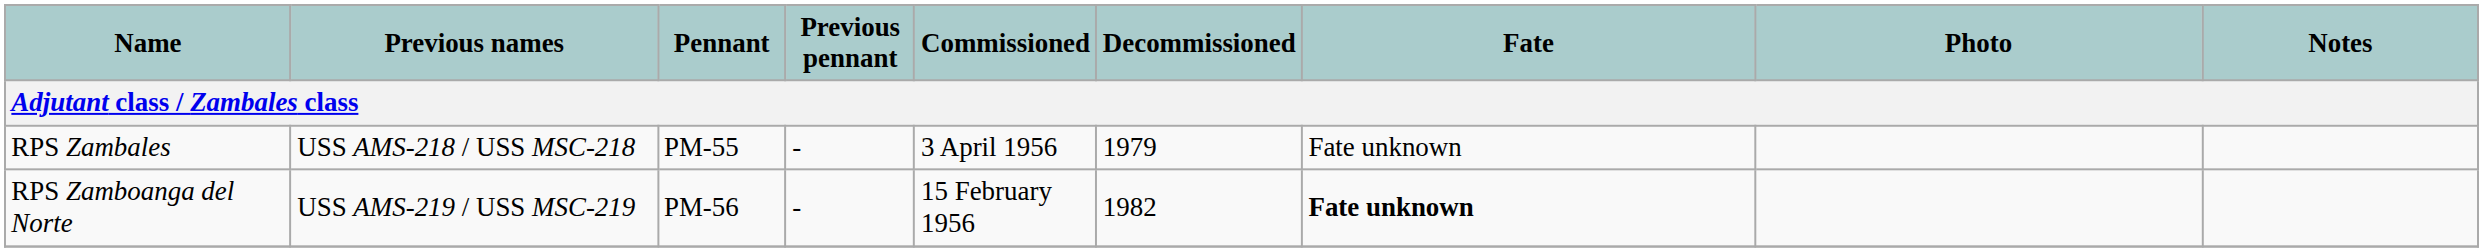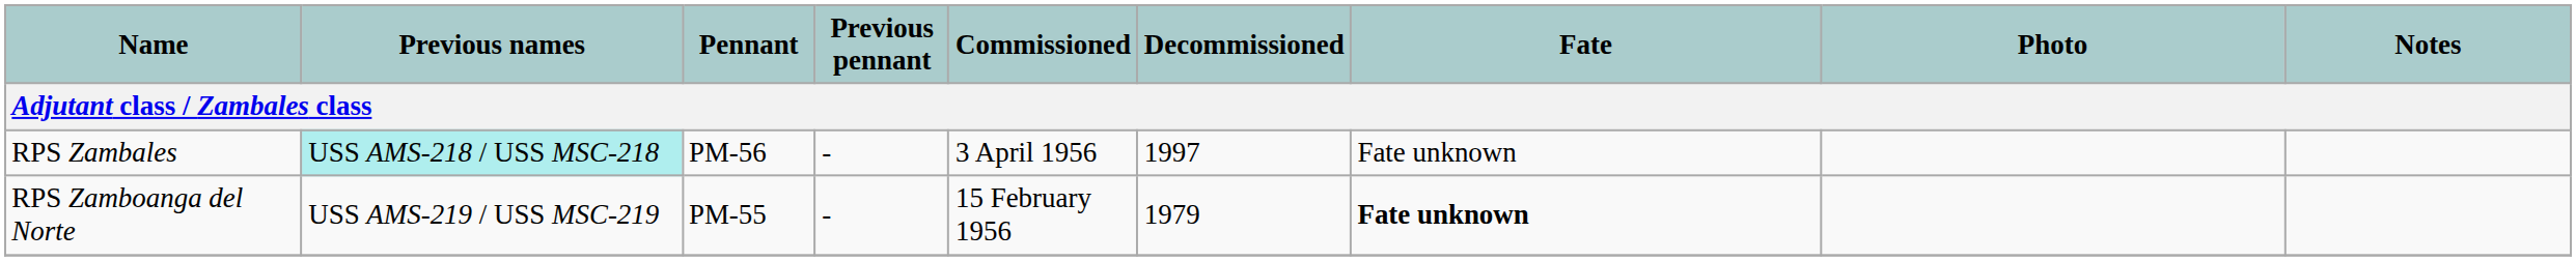 <table class="wikitable" style="font-size:85%;">
 <tr>
 <th style="text-align: center; background: #aacccc;" width="150">Name</th>
 <th style="text-align: center; background: #aacccc;" width="200">Previous names</th>
 <th style="text-align: center; background: #aacccc;" width="60">Pennant</th>
 <th style="text-align: center; background: #aacccc;" width="60">Previous pennant</th>
 <th style="text-align: center; background: #aacccc;" width="50">Commissioned</th>
 <th style="text-align: center; background: #aacccc;" width="50">Decommissioned</th>
 <th style="text-align: center; background: #aacccc;" width="250">Fate</th>
 <th style="text-align: center; background: #aacccc;" width="250">Photo</th>
 <th style="text-align: center; background: #aacccc;" width="150">Notes</th>
 </tr>
 <tr>
 <th style="text-align: left;" colspan="9"><a href='#'><em>Adjutant</em> class / <em>Zambales</em> class</a></th>
 </tr>
 <tr>
 <td>RPS <em>Zambales</em></td>
-<td>USS <em>AMS-218</em> / USS <em>MSC-218</em></td>
-<td>PM-55</td>
+<td style="background: paleturquoise;">USS <em>AMS-218</em> / USS <em>MSC-218</em></td>
+<td>PM-56</td>
 <td>-</td>
 <td>3 April 1956</td>
-<td>1979</td>
+<td>1997</td>
 <td>Fate unknown</td>
 <td></td>
 <td></td>
 </tr>
 <tr>
 <td>RPS <em>Zamboanga del Norte</em></td>
 <td>USS <em>AMS-219</em> / USS <em>MSC-219</em></td>
-<td>PM-56</td>
+<td>PM-55</td>
 <td>-</td>
 <td>15 February 1956</td>
-<td>1982</td>
+<td>1979</td>
 <td><strong>Fate unknown</strong></td>
 <td></td>
 <td></td>
 </tr>
 <tr>
 </tr>
 </table>
